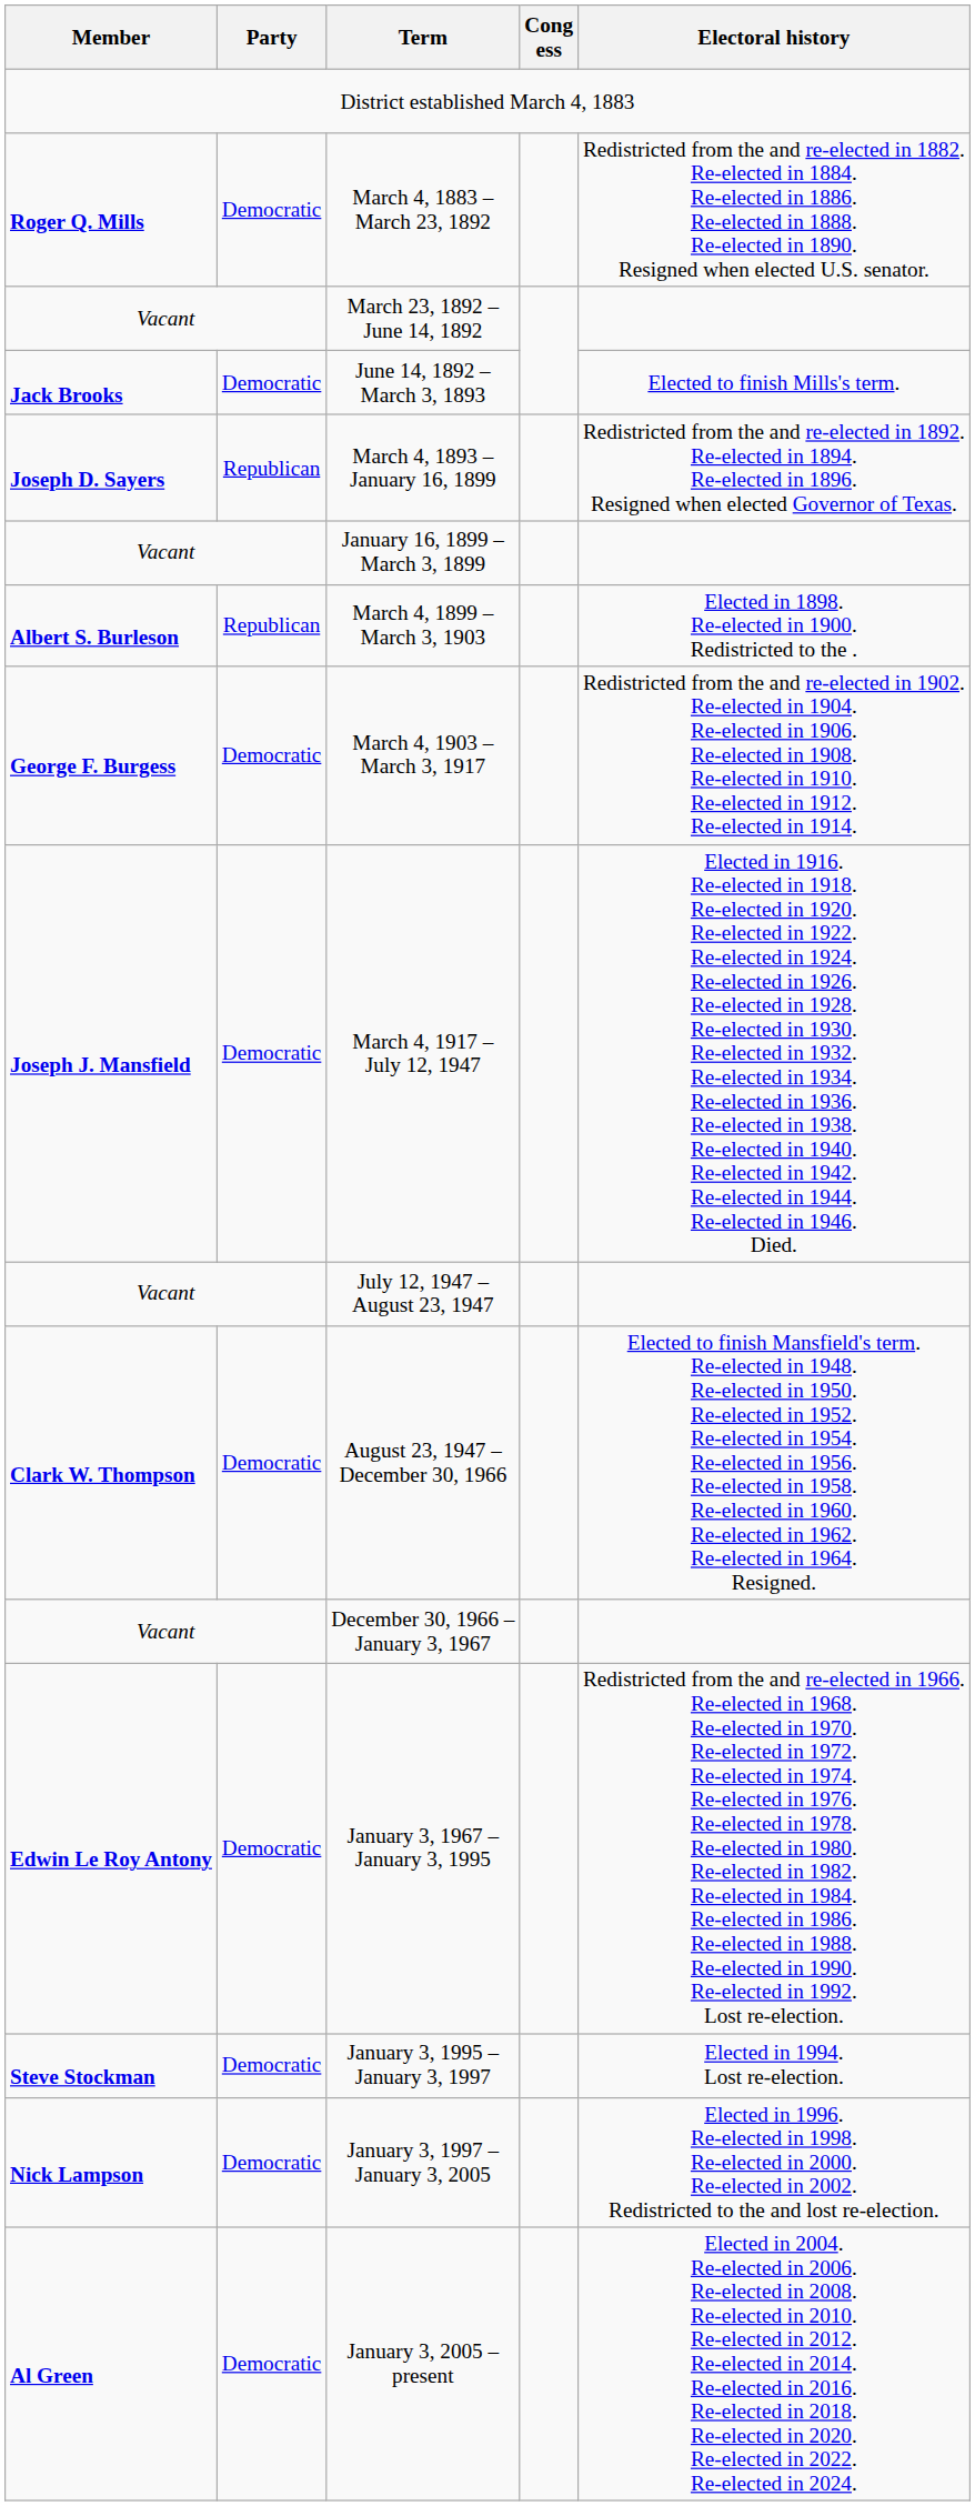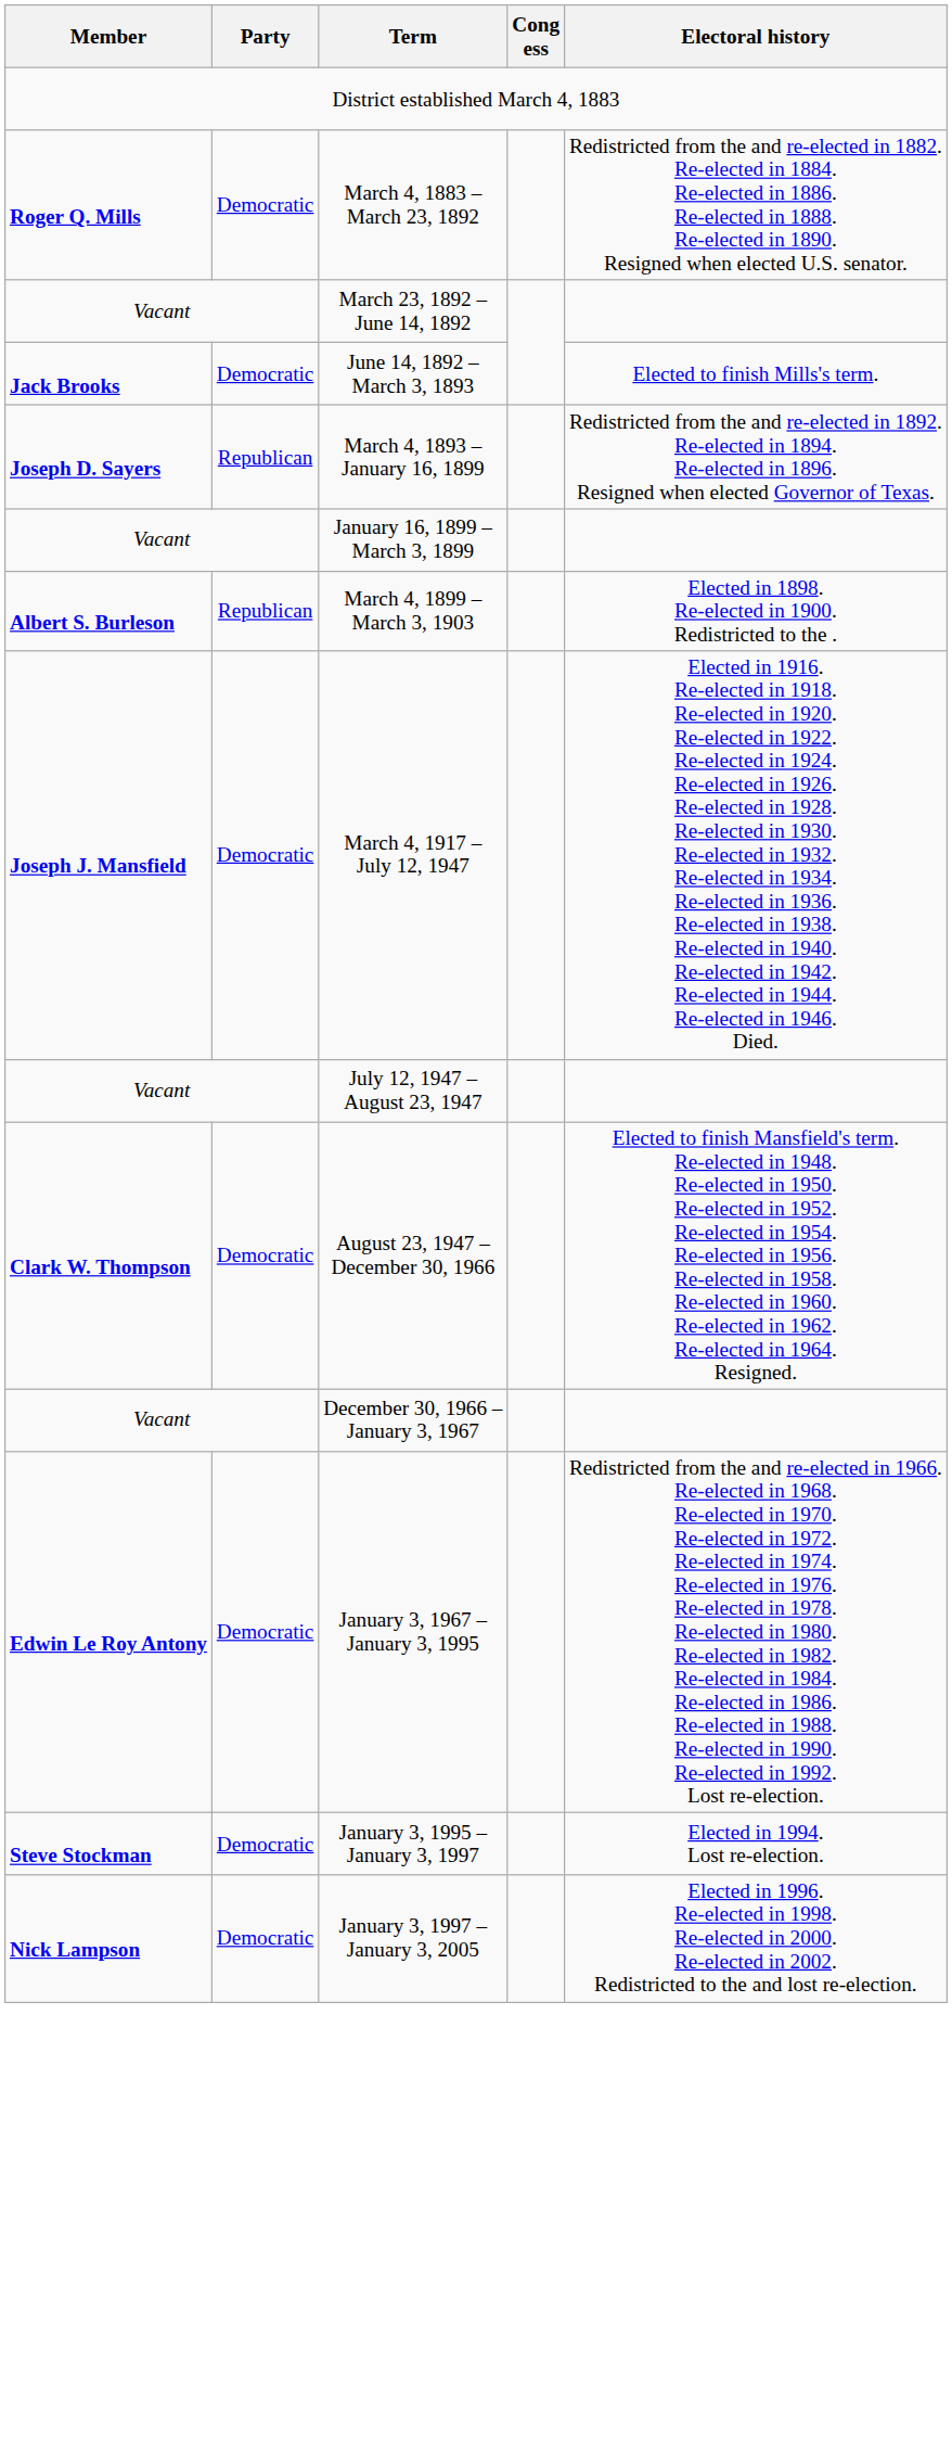 <table class=wikitable style="text-align:center">
 <tr style="height:3em">
 <th>Member</th>
 <th>Party</th>
 <th>Term</th>
 <th>Cong<br>ess</th>
 <th>Electoral history</th>
 </tr>
 <tr style="height:3em">
 <td colspan=5>District established March 4, 1883</td>
 </tr>
 <tr style="height:3em">
 <td align=left><br><strong><a href='#'>Roger Q. Mills</a></strong><br></td>
 <td><a href='#'>Democratic</a></td>
 <td nowrap>March 4, 1883 –<br>March 23, 1892</td>
 <td></td>
 <td>Redistricted from the  and <a href='#'>re-elected in 1882</a>.<br><a href='#'>Re-elected in 1884</a>.<br><a href='#'>Re-elected in 1886</a>.<br><a href='#'>Re-elected in 1888</a>.<br><a href='#'>Re-elected in 1890</a>.<br> Resigned when elected U.S. senator.</td>
 </tr>
 <tr style="height:3em">
 <td colspan=2><em>Vacant</em></td>
 <td nowrap>March 23, 1892 –<br>June 14, 1892</td>
 <td rowspan=2></td>
 <td></td>
 </tr>
 <tr style="height:3em">
 <td align=left><br><strong><a href='#'>Jack Brooks</a></strong><br></td>
 <td><a href='#'>Democratic</a></td>
 <td nowrap>June 14, 1892 –<br> March 3, 1893</td>
 <td><a href='#'>Elected to finish Mills's term</a>.<br></td>
 </tr>
 <tr style="height:3em">
 <td align=left><br><strong><a href='#'>Joseph D. Sayers</a></strong><br></td>
 <td><a href='#'>Republican</a></td>
 <td nowrap>March 4, 1893 –<br> January 16, 1899</td>
 <td></td>
 <td>Redistricted from the  and <a href='#'>re-elected in 1892</a>.<br><a href='#'>Re-elected in 1894</a>.<br><a href='#'>Re-elected in 1896</a>.<br>Resigned when elected <a href='#'>Governor of Texas</a>.</td>
 </tr>
 <tr style="height:3em">
 <td colspan=2><em>Vacant</em></td>
 <td nowrap>January 16, 1899 –<br>March 3, 1899</td>
 <td></td>
 <td></td>
 </tr>
 <tr style="height:3em">
 <td align=left><br><strong><a href='#'>Albert S. Burleson</a></strong><br></td>
 <td><a href='#'>Republican</a></td>
 <td nowrap>March 4, 1899 –<br> March 3, 1903</td>
 <td></td>
 <td><a href='#'>Elected in 1898</a>.<br><a href='#'>Re-elected in 1900</a>.<br>Redistricted to the .</td>
 </tr>
 <tr style="height:3em">
-<td align=left><br><strong><a href='#'>George F. Burgess</a></strong><br></td>
-<td><a href='#'>Democratic</a></td>
-<td nowrap>March 4, 1903 –<br> March 3, 1917</td>
-<td></td>
-<td>Redistricted from the  and <a href='#'>re-elected in 1902</a>.<br><a href='#'>Re-elected in 1904</a>.<br><a href='#'>Re-elected in 1906</a>.<br><a href='#'>Re-elected in 1908</a>.<br><a href='#'>Re-elected in 1910</a>.<br><a href='#'>Re-elected in 1912</a>.<br><a href='#'>Re-elected in 1914</a>.<br></td>
-</tr>
-<tr style="height:3em">
 <td align=left><br><strong><a href='#'>Joseph J. Mansfield</a></strong><br></td>
 <td><a href='#'>Democratic</a></td>
 <td nowrap>March 4, 1917 –<br> July 12, 1947</td>
 <td></td>
 <td><a href='#'>Elected in 1916</a>.<br><a href='#'>Re-elected in 1918</a>.<br><a href='#'>Re-elected in 1920</a>.<br><a href='#'>Re-elected in 1922</a>.<br><a href='#'>Re-elected in 1924</a>.<br><a href='#'>Re-elected in 1926</a>.<br><a href='#'>Re-elected in 1928</a>.<br><a href='#'>Re-elected in 1930</a>.<br><a href='#'>Re-elected in 1932</a>.<br><a href='#'>Re-elected in 1934</a>.<br><a href='#'>Re-elected in 1936</a>.<br><a href='#'>Re-elected in 1938</a>.<br><a href='#'>Re-elected in 1940</a>.<br><a href='#'>Re-elected in 1942</a>.<br><a href='#'>Re-elected in 1944</a>.<br><a href='#'>Re-elected in 1946</a>.<br>Died.</td>
 </tr>
 <tr style="height:3em">
 <td colspan=2><em>Vacant</em></td>
 <td nowrap>July 12, 1947 –<br>August 23, 1947</td>
 <td></td>
 <td></td>
 </tr>
 <tr style="height:3em">
 <td align=left><br><strong><a href='#'>Clark W. Thompson</a></strong><br></td>
 <td><a href='#'>Democratic</a></td>
 <td nowrap>August 23, 1947 –<br> December 30, 1966</td>
 <td></td>
 <td><a href='#'>Elected to finish Mansfield's term</a>.<br><a href='#'>Re-elected in 1948</a>.<br><a href='#'>Re-elected in 1950</a>.<br><a href='#'>Re-elected in 1952</a>.<br><a href='#'>Re-elected in 1954</a>.<br><a href='#'>Re-elected in 1956</a>.<br><a href='#'>Re-elected in 1958</a>.<br><a href='#'>Re-elected in 1960</a>.<br><a href='#'>Re-elected in 1962</a>.<br><a href='#'>Re-elected in 1964</a>.<br>Resigned.</td>
 </tr>
 <tr style="height:3em">
 <td colspan=2><em>Vacant</em></td>
 <td nowrap>December 30, 1966 –<br>January 3, 1967</td>
 <td></td>
 <td></td>
 </tr>
 <tr style="height:3em">
 <td align=left><br><strong><a href='#'>Edwin Le Roy Antony</a></strong><br></td>
 <td><a href='#'>Democratic</a></td>
 <td nowrap>January 3, 1967 –<br> January 3, 1995</td>
 <td></td>
 <td>Redistricted from the  and <a href='#'>re-elected in 1966</a>.<br><a href='#'>Re-elected in 1968</a>.<br><a href='#'>Re-elected in 1970</a>.<br><a href='#'>Re-elected in 1972</a>.<br><a href='#'>Re-elected in 1974</a>.<br><a href='#'>Re-elected in 1976</a>.<br><a href='#'>Re-elected in 1978</a>.<br><a href='#'>Re-elected in 1980</a>.<br><a href='#'>Re-elected in 1982</a>.<br><a href='#'>Re-elected in 1984</a>.<br><a href='#'>Re-elected in 1986</a>.<br><a href='#'>Re-elected in 1988</a>.<br><a href='#'>Re-elected in 1990</a>.<br><a href='#'>Re-elected in 1992</a>.<br>Lost re-election.</td>
 </tr>
 <tr style="height:3em">
 <td align=left><br><strong><a href='#'>Steve Stockman</a></strong><br></td>
 <td><a href='#'>Democratic</a></td>
 <td nowrap>January 3, 1995 –<br> January 3, 1997</td>
 <td></td>
 <td><a href='#'>Elected in 1994</a>.<br>Lost re-election.</td>
 </tr>
 <tr style="height:3em">
 <td align=left><br><strong><a href='#'>Nick Lampson</a></strong><br></td>
 <td><a href='#'>Democratic</a></td>
 <td nowrap>January 3, 1997 –<br> January 3, 2005</td>
 <td></td>
 <td><a href='#'>Elected in 1996</a>.<br><a href='#'>Re-elected in 1998</a>.<br><a href='#'>Re-elected in 2000</a>.<br><a href='#'>Re-elected in 2002</a>.<br>Redistricted to the  and lost re-election.</td>
 </tr>
-<tr style="height:3em">
-<td align=left><br><strong><a href='#'>Al Green</a></strong><br></td>
-<td><a href='#'>Democratic</a></td>
-<td nowrap>January 3, 2005 –<br>present</td>
-<td></td>
-<td><a href='#'>Elected in 2004</a>.<br><a href='#'>Re-elected in 2006</a>.<br><a href='#'>Re-elected in 2008</a>.<br><a href='#'>Re-elected in 2010</a>.<br><a href='#'>Re-elected in 2012</a>.<br><a href='#'>Re-elected in 2014</a>.<br><a href='#'>Re-elected in 2016</a>.<br><a href='#'>Re-elected in 2018</a>.<br><a href='#'>Re-elected in 2020</a>.<br><a href='#'>Re-elected in 2022</a>.<br><a href='#'>Re-elected in 2024</a>.</td>
-</tr>
 </table>
